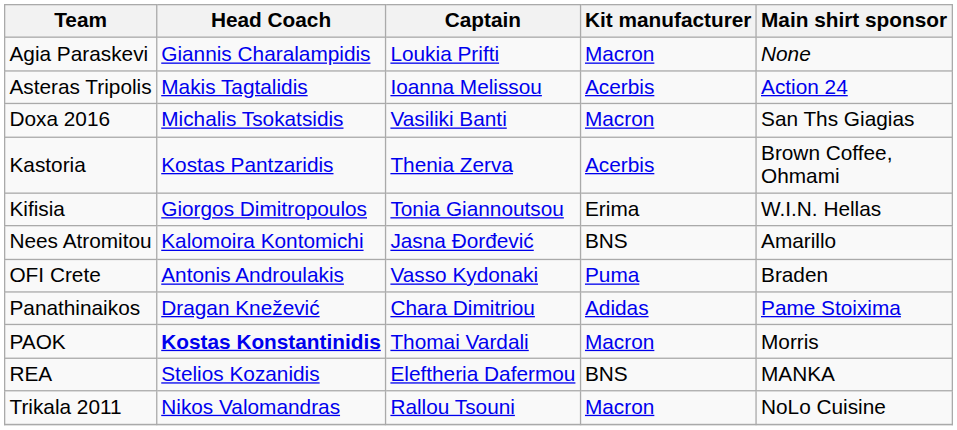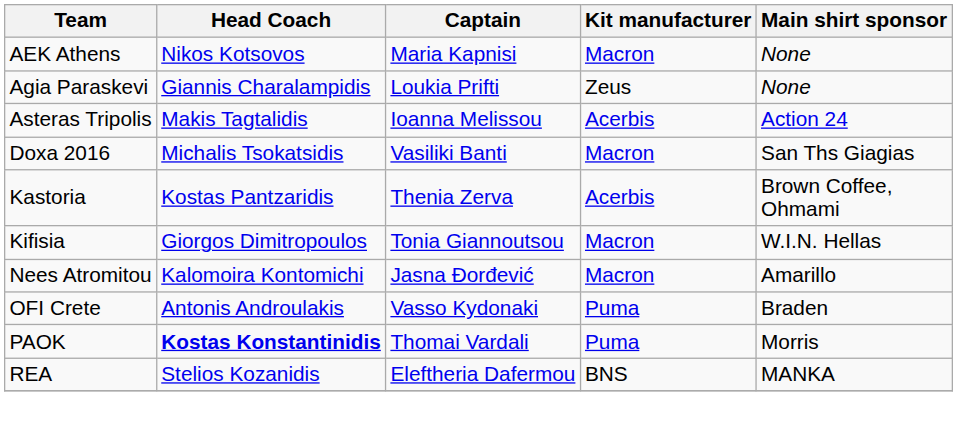 <table class="wikitable sortable" style="text-align: left;">
 <tr>
 <th>Team</th>
 <th>Head Coach</th>
 <th>Captain</th>
 <th>Kit manufacturer</th>
 <th>Main shirt sponsor</th>
 </tr>
 <tr>
+<td>AEK Athens</td>
+<td> <a href='#'>Nikos Kotsovos</a></td>
+<td> <a href='#'>Maria Kapnisi</a></td>
+<td><a href='#'>Macron</a></td>
+<td><em>None</em></td>
+</tr>
+<tr>
 <td>Agia Paraskevi</td>
 <td> <a href='#'>Giannis Charalampidis</a></td>
 <td> <a href='#'>Loukia Prifti</a></td>
-<td><a href='#'>Macron</a></td>
+<td>Zeus</td>
 <td><em>None</em></td>
 </tr>
 <tr>
 <td>Asteras Tripolis</td>
 <td> <a href='#'>Makis Tagtalidis</a></td>
 <td> <a href='#'>Ioanna Melissou</a></td>
 <td><a href='#'>Acerbis</a></td>
 <td><a href='#'>Action 24</a></td>
 </tr>
 <tr>
 <td>Doxa 2016</td>
 <td> <a href='#'>Michalis Tsokatsidis</a></td>
 <td> <a href='#'>Vasiliki Banti</a></td>
 <td><a href='#'>Macron</a></td>
 <td>San Ths Giagias</td>
 </tr>
 <tr>
 <td>Kastoria</td>
 <td> <a href='#'>Kostas Pantzaridis</a></td>
 <td> <a href='#'>Thenia Zerva</a></td>
 <td><a href='#'>Acerbis</a></td>
 <td>Brown Coffee,<br>Ohmami</td>
 </tr>
 <tr>
 <td>Kifisia</td>
 <td> <a href='#'>Giorgos Dimitropoulos</a></td>
 <td> <a href='#'>Tonia Giannoutsou</a></td>
-<td>Erima</td>
+<td><a href='#'>Macron</a></td>
 <td>W.I.N. Hellas</td>
 </tr>
 <tr>
 <td>Nees Atromitou</td>
 <td> <a href='#'>Kalomoira Kontomichi</a></td>
 <td> <a href='#'>Jasna Đorđević</a></td>
-<td>BNS</td>
+<td><a href='#'>Macron</a></td>
 <td>Amarillo</td>
 </tr>
 <tr>
 <td>OFI Crete</td>
 <td> <a href='#'>Antonis Androulakis</a></td>
 <td> <a href='#'>Vasso Kydonaki</a></td>
 <td><a href='#'>Puma</a></td>
 <td>Braden</td>
 </tr>
 <tr>
-<td>Panathinaikos</td>
-<td> <a href='#'>Dragan Knežević</a></td>
-<td> <a href='#'>Chara Dimitriou</a></td>
-<td><a href='#'>Adidas</a></td>
-<td><a href='#'>Pame Stoixima</a></td>
-</tr>
-<tr>
 <td>PAOK</td>
 <td><strong> <a href='#'>Kostas Konstantinidis</a></strong></td>
 <td> <a href='#'>Thomai Vardali</a></td>
-<td><a href='#'>Macron</a></td>
+<td><a href='#'>Puma</a></td>
 <td>Morris</td>
 </tr>
 <tr>
 <td>REA</td>
 <td> <a href='#'>Stelios Kozanidis</a></td>
 <td> <a href='#'>Eleftheria Dafermou</a></td>
 <td>BNS</td>
 <td>MANKA</td>
 </tr>
 <tr>
-<td>Trikala 2011</td>
-<td> <a href='#'>Nikos Valomandras</a></td>
-<td> <a href='#'>Rallou Tsouni</a></td>
-<td><a href='#'>Macron</a></td>
-<td>NoLo Cuisine</td>
-</tr>
-<tr>
 </tr>
 </table>
